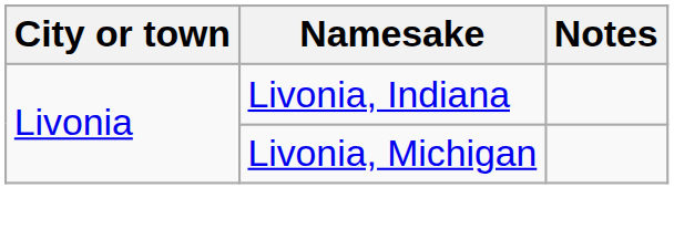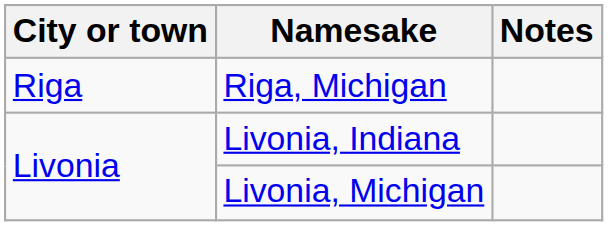 <table class="wikitable">
 <tr>
 <th>City or town</th>
 <th>Namesake</th>
 <th>Notes</th>
+</tr>
+<tr>
+<td><a href='#'>Riga</a></td>
+<td><a href='#'>Riga, Michigan</a></td>
+<td></td>
 </tr>
 <tr>
 <td rowspan="2"><a href='#'>Livonia</a></td>
 <td><a href='#'>Livonia, Indiana</a></td>
 <td></td>
 </tr>
 <tr>
 <td><a href='#'>Livonia, Michigan</a></td>
 </tr>
 </table>
